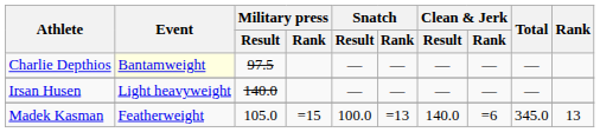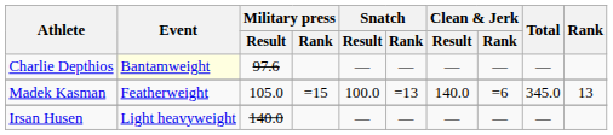 <table class="wikitable" style="font-size:90%">
 <tr>
 <th rowspan="2">Athlete</th>
 <th rowspan="2">Event</th>
 <th colspan="2">Military press</th>
 <th colspan="2">Snatch</th>
 <th colspan="2">Clean & Jerk</th>
 <th rowspan="2">Total</th>
 <th rowspan="2">Rank</th>
 </tr>
 <tr style="font-size:95%">
 <th>Result</th>
 <th>Rank</th>
 <th>Result</th>
 <th>Rank</th>
 <th>Result</th>
 <th>Rank</th>
 </tr>
 <tr align=center>
 <td align=left><a href='#'>Charlie Depthios</a></td>
 <td align=left style="background: lightyellow;"><a href='#'>Bantamweight</a></td>
-<td><s>97.5</s></td>
-<td></td>
-<td>—</td>
-<td>—</td>
-<td>—</td>
-<td>—</td>
-<td>—</td>
-<td></td>
-</tr>
-<tr>
-</tr>
-<tr align=center>
-<td align=left><a href='#'>Irsan Husen</a></td>
-<td align=left><a href='#'>Light heavyweight</a></td>
-<td><s>140.0</s></td>
+<td><s>97.6</s></td>
 <td></td>
 <td>—</td>
 <td>—</td>
 <td>—</td>
 <td>—</td>
 <td>—</td>
 <td></td>
 </tr>
 <tr>
 </tr>
 <tr align=center>
 <td align=left><a href='#'>Madek Kasman</a></td>
 <td align=left><a href='#'>Featherweight</a></td>
 <td>105.0</td>
 <td>=15</td>
 <td>100.0</td>
 <td>=13</td>
 <td>140.0</td>
 <td>=6</td>
 <td>345.0</td>
 <td>13</td>
 </tr>
+<tr>
+</tr>
+<tr align=center>
+<td align=left><a href='#'>Irsan Husen</a></td>
+<td align=left><a href='#'>Light heavyweight</a></td>
+<td><s>140.0</s></td>
+<td></td>
+<td>—</td>
+<td>—</td>
+<td>—</td>
+<td>—</td>
+<td>—</td>
+<td></td>
+</tr>
 </table>
